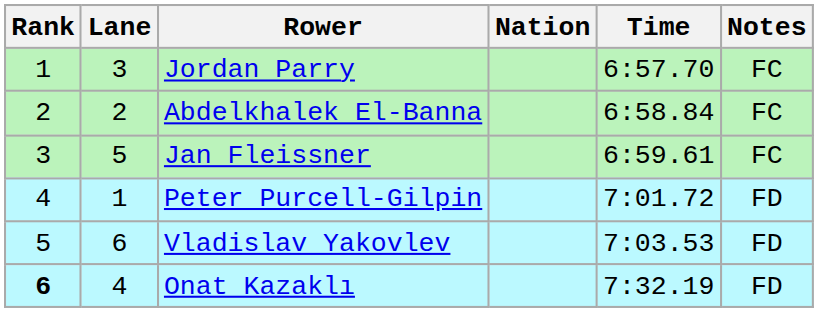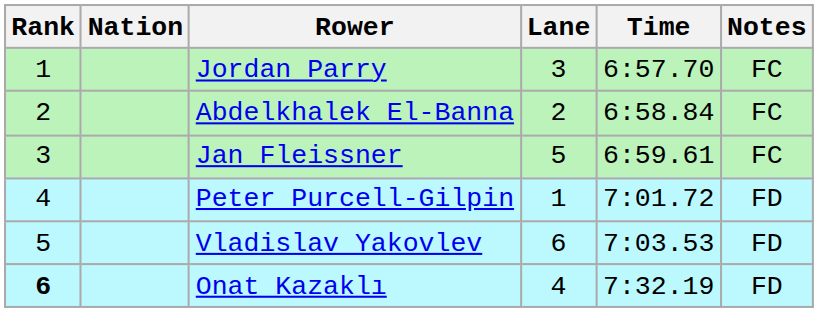 <table class="wikitable sortable" style="text-align:center">
 <tr>
 <th>Rank</th>
+<th>Nation</th>
+<th>Rower</th>
 <th>Lane</th>
-<th>Rower</th>
-<th>Nation</th>
 <th>Time</th>
 <th>Notes</th>
 </tr>
 <tr bgcolor=bbf3bb>
 <td>1</td>
+<td align=left></td>
+<td align=left><a href='#'>Jordan Parry</a></td>
 <td>3</td>
-<td align=left><a href='#'>Jordan Parry</a></td>
-<td align=left></td>
 <td>6:57.70</td>
 <td>FC</td>
 </tr>
 <tr bgcolor=bbf3bb>
 <td>2</td>
+<td align=left></td>
+<td align=left><a href='#'>Abdelkhalek El-Banna</a></td>
 <td>2</td>
-<td align=left><a href='#'>Abdelkhalek El-Banna</a></td>
-<td align=left></td>
 <td>6:58.84</td>
 <td>FC</td>
 </tr>
 <tr bgcolor=bbf3bb>
 <td>3</td>
+<td align=left></td>
+<td align=left><a href='#'>Jan Fleissner</a></td>
 <td>5</td>
-<td align=left><a href='#'>Jan Fleissner</a></td>
-<td align=left></td>
 <td>6:59.61</td>
 <td>FC</td>
 </tr>
 <tr bgcolor=bbf9ff>
 <td>4</td>
+<td align=left></td>
+<td align=left><a href='#'>Peter Purcell-Gilpin</a></td>
 <td>1</td>
-<td align=left><a href='#'>Peter Purcell-Gilpin</a></td>
-<td align=left></td>
 <td>7:01.72</td>
 <td>FD</td>
 </tr>
 <tr bgcolor=bbf9ff>
 <td>5</td>
+<td align=left></td>
+<td align=left><a href='#'>Vladislav Yakovlev</a></td>
 <td>6</td>
-<td align=left><a href='#'>Vladislav Yakovlev</a></td>
-<td align=left></td>
 <td>7:03.53</td>
 <td>FD</td>
 </tr>
 <tr bgcolor=bbf9ff>
 <td><strong>6</strong></td>
+<td align=left></td>
+<td align=left><a href='#'>Onat Kazaklı</a></td>
 <td>4</td>
-<td align=left><a href='#'>Onat Kazaklı</a></td>
-<td align=left></td>
 <td>7:32.19</td>
 <td>FD</td>
 </tr>
 </table>
